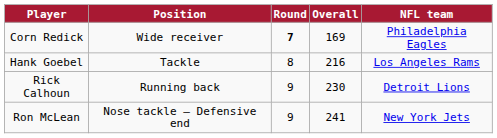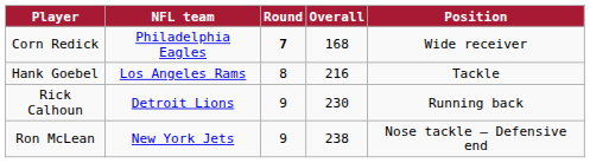 <table class="wikitable" width="65%">
 <tr align="center" style="background:#A81933;color:#FFFFFF;">
 <td><strong>Player</strong></td>
-<td><strong>Position</strong></td>
+<td><strong>NFL team</strong></td>
 <td><strong>Round</strong></td>
 <td><strong>Overall</strong></td>
-<td><strong>NFL team</strong></td>
+<td><strong>Position</strong></td>
 </tr>
 <tr align="center" bgcolor="">
 <td>Corn Redick</td>
+<td><a href='#'>Philadelphia Eagles</a></td>
+<td><strong>7</strong></td>
+<td>168</td>
 <td>Wide receiver</td>
-<td><strong>7</strong></td>
-<td>169</td>
-<td><a href='#'>Philadelphia Eagles</a></td>
 </tr>
 <tr align="center" bgcolor="">
 <td>Hank Goebel</td>
-<td>Tackle</td>
+<td><a href='#'>Los Angeles Rams</a></td>
 <td>8</td>
 <td>216</td>
-<td><a href='#'>Los Angeles Rams</a></td>
+<td>Tackle</td>
 </tr>
 <tr align="center" bgcolor="">
 <td>Rick Calhoun</td>
-<td>Running back</td>
+<td><a href='#'>Detroit Lions</a></td>
 <td>9</td>
 <td>230</td>
-<td><a href='#'>Detroit Lions</a></td>
+<td>Running back</td>
 </tr>
 <tr align="center" bgcolor="">
 <td>Ron McLean</td>
+<td><a href='#'>New York Jets</a></td>
+<td>9</td>
+<td>238</td>
 <td>Nose tackle – Defensive end</td>
-<td>9</td>
-<td>241</td>
-<td><a href='#'>New York Jets</a></td>
 </tr>
 </table>
